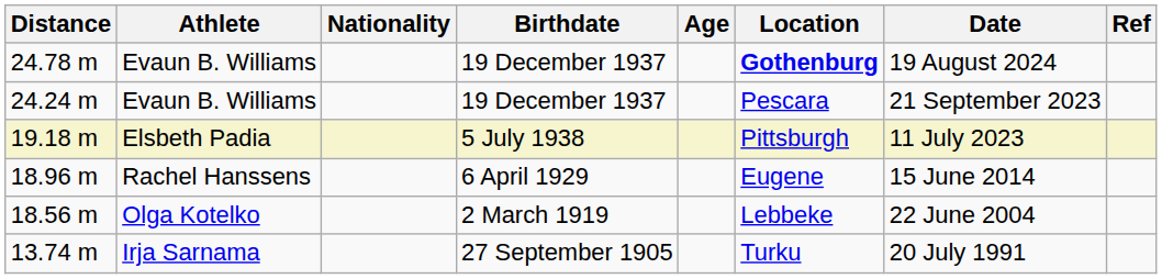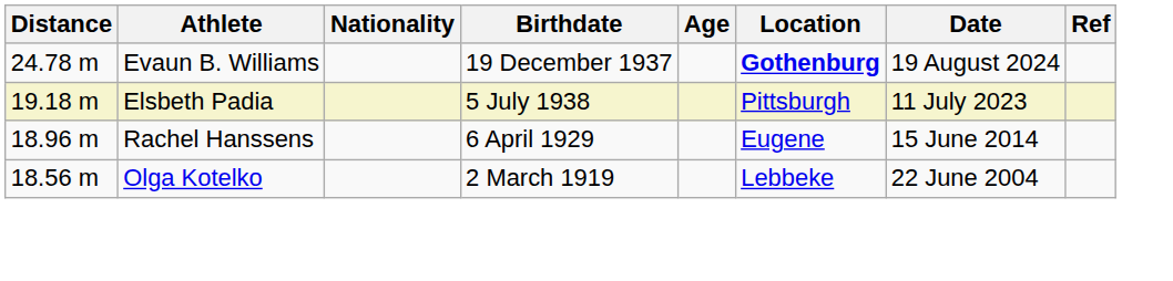 <table class="wikitable">
 <tr>
 <th>Distance</th>
 <th>Athlete</th>
 <th>Nationality</th>
 <th>Birthdate</th>
 <th>Age</th>
 <th>Location</th>
 <th>Date</th>
 <th>Ref</th>
 </tr>
 <tr>
 <td>24.78 m</td>
 <td>Evaun B. Williams</td>
 <td></td>
 <td>19 December 1937</td>
 <td></td>
 <td><strong><a href='#'>Gothenburg</a></strong></td>
 <td>19 August 2024</td>
-<td></td>
-</tr>
-<tr>
-<td>24.24 m</td>
-<td>Evaun B. Williams</td>
-<td></td>
-<td>19 December 1937</td>
-<td></td>
-<td><a href='#'>Pescara</a></td>
-<td>21 September 2023</td>
 <td></td>
 </tr>
 <tr style="background:#f6F5CE">
 <td>19.18 m</td>
 <td>Elsbeth Padia</td>
 <td></td>
 <td>5 July 1938</td>
 <td></td>
 <td><a href='#'>Pittsburgh</a></td>
 <td>11 July 2023</td>
 <td></td>
 </tr>
 <tr>
 <td>18.96 m</td>
 <td>Rachel Hanssens</td>
 <td></td>
 <td>6 April 1929</td>
 <td></td>
 <td><a href='#'>Eugene</a></td>
 <td>15 June 2014</td>
 <td></td>
 </tr>
 <tr>
 <td>18.56 m</td>
 <td><a href='#'>Olga Kotelko</a></td>
 <td></td>
 <td>2 March 1919</td>
 <td></td>
 <td><a href='#'>Lebbeke</a></td>
 <td>22 June 2004</td>
 <td></td>
 </tr>
-<tr>
-<td>13.74 m</td>
-<td><a href='#'>Irja Sarnama</a></td>
-<td></td>
-<td>27 September 1905</td>
-<td></td>
-<td><a href='#'>Turku</a></td>
-<td>20 July 1991</td>
-<td></td>
-</tr>
 </table>
